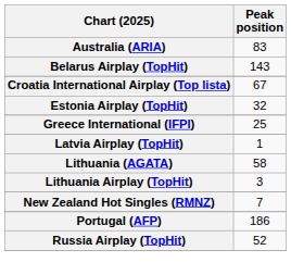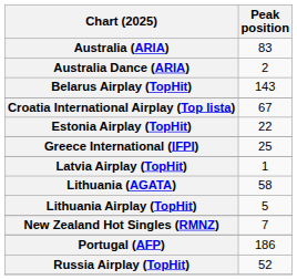 <table class="wikitable sortable plainrowheaders" style="text-align:center">
 <tr>
 <th scope="col">Chart (2025)</th>
 <th scope="col">Peak<br>position</th>
 </tr>
 <tr>
 <th scope="row">Australia (<a href='#'>ARIA</a>)</th>
 <td>83</td>
+</tr>
+<tr>
+<th scope="row">Australia Dance (<a href='#'>ARIA</a>)</th>
+<td>2</td>
 </tr>
 <tr>
 <th scope="row">Belarus Airplay (<a href='#'>TopHit</a>)</th>
 <td>143</td>
 </tr>
 <tr>
 </tr>
 <tr>
 </tr>
 <tr>
 <th scope="row">Croatia International Airplay (<a href='#'>Top lista</a>)</th>
 <td>67</td>
 </tr>
 <tr>
 <th scope="row">Estonia Airplay (<a href='#'>TopHit</a>)</th>
-<td>32</td>
+<td>22</td>
 </tr>
 <tr>
 </tr>
 <tr>
 <th scope="row">Greece International (<a href='#'>IFPI</a>)</th>
 <td>25</td>
 </tr>
 <tr>
 </tr>
 <tr>
 <th scope="row">Latvia Airplay (<a href='#'>TopHit</a>)</th>
 <td>1</td>
 </tr>
 <tr>
 <th scope="row">Lithuania (<a href='#'>AGATA</a>)</th>
 <td>58</td>
 </tr>
 <tr>
 <th scope="row">Lithuania Airplay (<a href='#'>TopHit</a>)</th>
-<td>3</td>
+<td>5</td>
 </tr>
 <tr>
 </tr>
 <tr>
 </tr>
 <tr>
 <th scope="row">New Zealand Hot Singles (<a href='#'>RMNZ</a>)</th>
 <td>7</td>
 </tr>
 <tr>
 </tr>
 <tr>
 <th scope="row">Portugal (<a href='#'>AFP</a>)</th>
 <td>186</td>
 </tr>
 <tr>
 <th scope="row">Russia Airplay (<a href='#'>TopHit</a>)</th>
 <td>52</td>
 </tr>
 <tr>
 </tr>
 <tr>
 </tr>
 <tr>
 </tr>
 <tr>
 </tr>
 <tr>
 </tr>
 </table>
